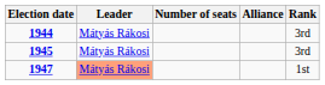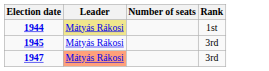 <table class="wikitable" style="text-align: center">
 <tr>
 <th>Election date</th>
 <th>Leader</th>
 <th>Number of seats</th>
-<th>Alliance</th>
 <th>Rank</th>
 </tr>
 <tr>
 <td><strong><a href='#'>1944</a></strong></td>
-<td><a href='#'>Mátyás Rákosi</a></td>
+<td style="background: khaki;"><a href='#'>Mátyás Rákosi</a></td>
 <td></td>
-<td></td>
-<td>3rd</td>
+<td>1st</td>
 </tr>
 <tr>
 <td><strong><a href='#'>1945</a></strong></td>
 <td><a href='#'>Mátyás Rákosi</a></td>
-<td></td>
 <td></td>
 <td>3rd</td>
 </tr>
 <tr>
 <td><strong><a href='#'>1947</a></strong></td>
 <td style="background: lightsalmon;"><a href='#'>Mátyás Rákosi</a></td>
 <td></td>
-<td></td>
-<td>1st</td>
+<td>3rd</td>
 </tr>
 </table>
